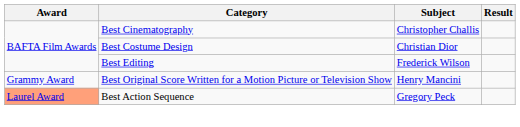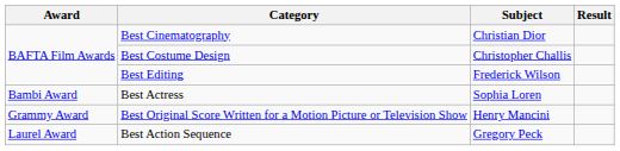 <table class="wikitable">
 <tr>
 <th>Award</th>
 <th>Category</th>
 <th>Subject</th>
 <th>Result</th>
 </tr>
 <tr>
 <td rowspan=3><a href='#'>BAFTA Film Awards</a></td>
 <td><a href='#'>Best Cinematography</a></td>
-<td><a href='#'>Christopher Challis</a></td>
+<td><a href='#'>Christian Dior</a></td>
 <td></td>
 </tr>
 <tr>
 <td><a href='#'>Best Costume Design</a></td>
-<td><a href='#'>Christian Dior</a></td>
+<td><a href='#'>Christopher Challis</a></td>
 <td></td>
 </tr>
 <tr>
 <td><a href='#'>Best Editing</a></td>
 <td><a href='#'>Frederick Wilson</a></td>
+<td></td>
+</tr>
+<tr>
+<td><a href='#'>Bambi Award</a></td>
+<td>Best Actress</td>
+<td><a href='#'>Sophia Loren</a></td>
 <td></td>
 </tr>
 <tr>
 <td><a href='#'>Grammy Award</a></td>
 <td><a href='#'>Best Original Score Written for a Motion Picture or Television Show</a></td>
 <td><a href='#'>Henry Mancini</a></td>
 <td></td>
 </tr>
 <tr>
-<td style="background: lightsalmon;"><a href='#'>Laurel Award</a></td>
+<td><a href='#'>Laurel Award</a></td>
 <td>Best Action Sequence</td>
 <td><a href='#'>Gregory Peck</a></td>
 <td></td>
 </tr>
 </table>
